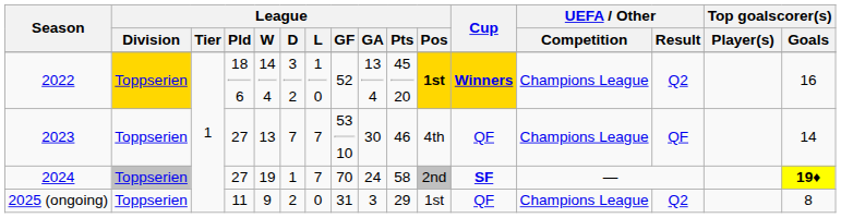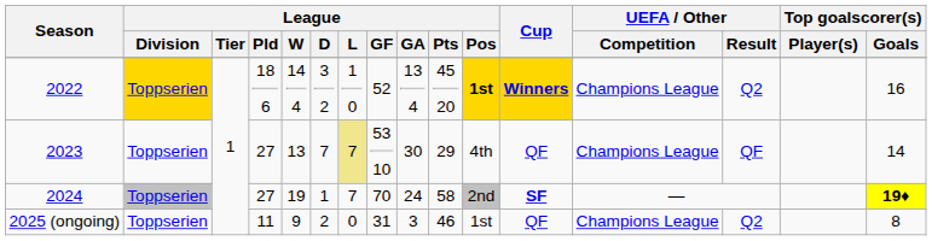 <table class="wikitable sortable" style="text-align: center">
 <tr>
 <th rowspan="2" scope="col">Season</th>
 <th colspan="10">League</th>
 <th rowspan="2" scope="col"><a href='#'>Cup</a></th>
 <th colspan="2" scope="col"><a href='#'>UEFA</a> / Other</th>
 <th colspan="2" scope="col">Top goalscorer(s)</th>
 </tr>
 <tr>
 <th scope="col">Division</th>
 <th>Tier</th>
 <th width="20" scope="col" data-sort-type="number">Pld</th>
 <th width="20" scope="col" data-sort-type="number">W</th>
 <th width="20" scope="col" data-sort-type="number">D</th>
 <th width="20" scope="col" data-sort-type="number">L</th>
 <th width="20" scope="col" data-sort-type="number">GF</th>
 <th width="20" scope="col" data-sort-type="number">GA</th>
 <th width="20" scope="col" data-sort-type="number">Pts</th>
 <th scope="col" data-sort-type="number">Pos</th>
 <th scope="col">Competition</th>
 <th scope="col">Result</th>
 <th scope="col">Player(s)</th>
 <th scope="col" data-sort-value="number">Goals</th>
 </tr>
 <tr class="unsortable">
 </tr>
 <tr>
 <td><a href='#'>2022</a></td>
 <td bgcolor=gold><a href='#'>Toppserien</a></td>
 <td rowspan=4>1</td>
 <td>18<hr>6</td>
 <td>14<hr>4</td>
 <td>3<hr>2</td>
 <td>1<hr>0</td>
 <td>52</td>
 <td>13<hr>4</td>
 <td>45<hr>20</td>
 <td bgcolor=gold><strong>1st</strong></td>
 <td bgcolor=gold><a href='#'><strong>Winners</strong></a></td>
 <td><a href='#'>Champions League</a></td>
 <td><a href='#'>Q2</a></td>
 <td align=left></td>
 <td>16</td>
 </tr>
 <tr>
 <td><a href='#'>2023</a></td>
 <td><a href='#'>Toppserien</a></td>
 <td>27</td>
 <td>13</td>
 <td>7</td>
-<td>7</td>
+<td style="background: khaki;">7</td>
 <td>53<hr>10</td>
 <td>30</td>
-<td>46</td>
+<td>29</td>
 <td>4th</td>
 <td><a href='#'>QF</a></td>
 <td><a href='#'>Champions League</a></td>
 <td><a href='#'>QF</a></td>
 <td align=left></td>
 <td>14</td>
 </tr>
 <tr>
 <td><a href='#'>2024</a></td>
 <td bgcolor=silver><a href='#'>Toppserien</a></td>
 <td>27</td>
 <td>19</td>
 <td>1</td>
 <td>7</td>
 <td>70</td>
 <td>24</td>
 <td>58</td>
 <td bgcolor=silver>2nd</td>
 <td><strong><a href='#'>SF</a></strong></td>
 <td colspan=2>—</td>
 <td align=left></td>
 <td bgcolor=yellow><strong>19</strong>♦</td>
 </tr>
 <tr>
 <td><a href='#'>2025</a> (ongoing)</td>
 <td><a href='#'>Toppserien</a></td>
 <td>11</td>
 <td>9</td>
 <td>2</td>
 <td>0</td>
 <td>31</td>
 <td>3</td>
-<td>29</td>
+<td>46</td>
 <td>1st</td>
 <td><a href='#'>QF</a></td>
 <td><a href='#'>Champions League</a></td>
 <td><a href='#'>Q2</a></td>
 <td align=left></td>
 <td>8</td>
 </tr>
 </table>
